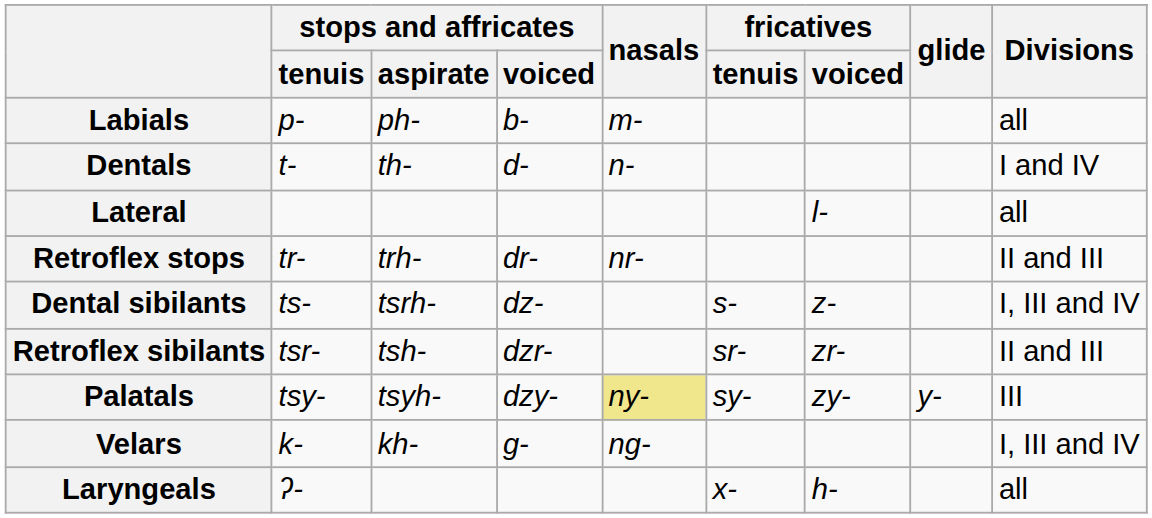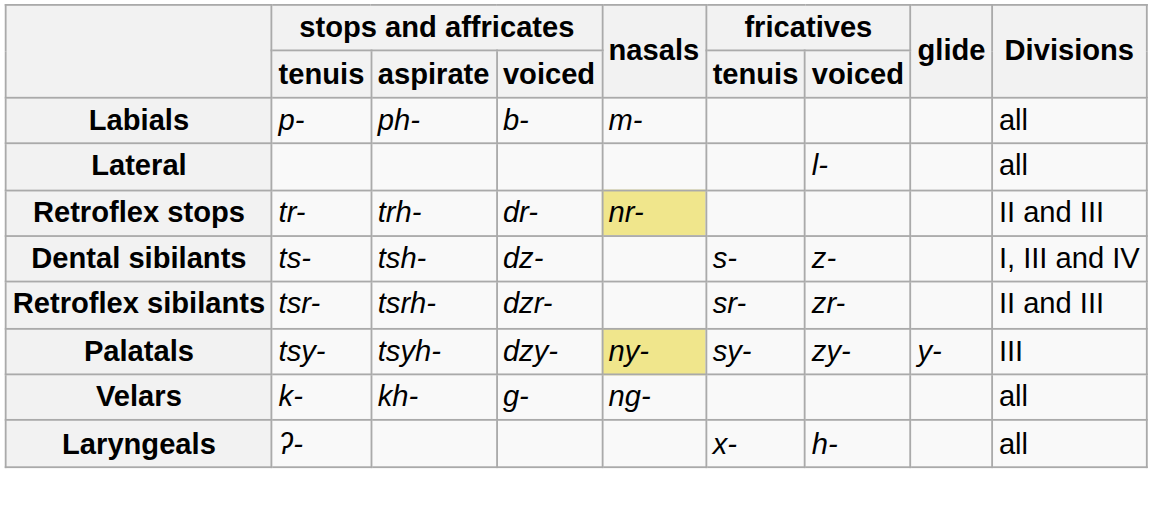 <table class="wikitable" style="margin: 1em auto 1em auto;">
 <tr>
 <th rowspan="2"></th>
 <th colspan="3">stops and affricates</th>
 <th rowspan="2">nasals</th>
 <th colspan="2">fricatives</th>
 <th rowspan="2">glide</th>
 <th rowspan="2">Divisions</th>
 </tr>
 <tr>
 <th>tenuis</th>
 <th>aspirate</th>
 <th>voiced</th>
 <th>tenuis</th>
 <th>voiced</th>
 </tr>
 <tr>
 <th>Labials</th>
 <td> <em>p-</em></td>
 <td> <em>ph-</em></td>
 <td> <em>b-</em></td>
 <td> <em>m-</em></td>
 <td></td>
 <td></td>
 <td></td>
 <td>all</td>
 </tr>
 <tr>
-<th>Dentals</th>
-<td> <em>t-</em></td>
-<td> <em>th-</em></td>
-<td> <em>d-</em></td>
-<td> <em>n-</em></td>
-<td></td>
-<td></td>
-<td></td>
-<td>I and IV</td>
-</tr>
-<tr>
 <th>Lateral</th>
 <td></td>
 <td></td>
 <td></td>
 <td></td>
 <td></td>
 <td> <em>l-</em></td>
 <td></td>
 <td>all</td>
 </tr>
 <tr>
 <th>Retroflex stops</th>
 <td> <em>tr-</em></td>
 <td> <em>trh-</em></td>
 <td> <em>dr-</em></td>
-<td> <em>nr-</em></td>
+<td style="background: khaki;"> <em>nr-</em></td>
 <td></td>
 <td></td>
 <td></td>
 <td>II and III</td>
 </tr>
 <tr>
 <th>Dental sibilants</th>
 <td> <em>ts-</em></td>
-<td> <em>tsrh-</em></td>
+<td> <em>tsh-</em></td>
 <td> <em>dz-</em></td>
 <td></td>
 <td> <em>s-</em></td>
 <td> <em>z-</em></td>
 <td></td>
 <td>I, III and IV</td>
 </tr>
 <tr>
 <th>Retroflex sibilants</th>
 <td> <em>tsr-</em></td>
-<td> <em>tsh-</em></td>
+<td> <em>tsrh-</em></td>
 <td> <em>dzr-</em></td>
 <td></td>
 <td> <em>sr-</em></td>
 <td> <em>zr-</em></td>
 <td></td>
 <td>II and III</td>
 </tr>
 <tr>
 <th>Palatals</th>
 <td> <em>tsy-</em></td>
 <td> <em>tsyh-</em></td>
 <td> <em>dzy-</em></td>
 <td style="background: khaki;"> <em>ny-</em></td>
 <td> <em>sy-</em></td>
 <td> <em>zy-</em></td>
 <td> <em>y-</em></td>
 <td>III</td>
 </tr>
 <tr>
 <th>Velars</th>
 <td> <em>k-</em></td>
 <td> <em>kh-</em></td>
 <td> <em>g-</em></td>
 <td> <em>ng-</em></td>
 <td></td>
 <td></td>
 <td></td>
-<td>I, III and IV</td>
+<td>all</td>
 </tr>
 <tr>
 <th>Laryngeals</th>
 <td> <em>ʔ-</em></td>
 <td></td>
 <td></td>
 <td></td>
 <td> <em>x-</em></td>
 <td> <em>h-</em></td>
 <td></td>
 <td>all</td>
 </tr>
 </table>
